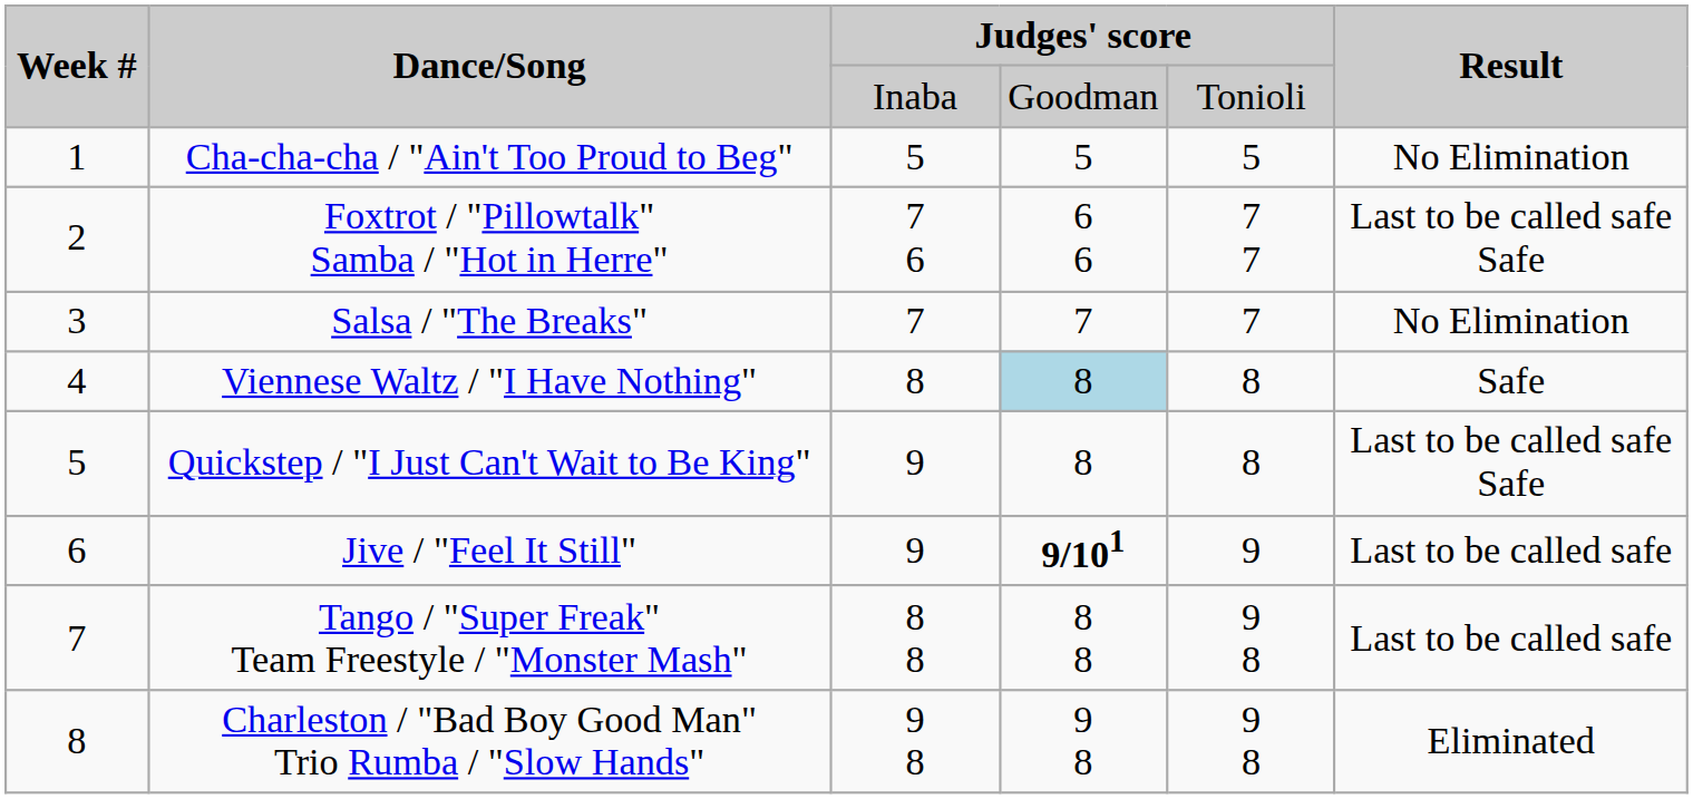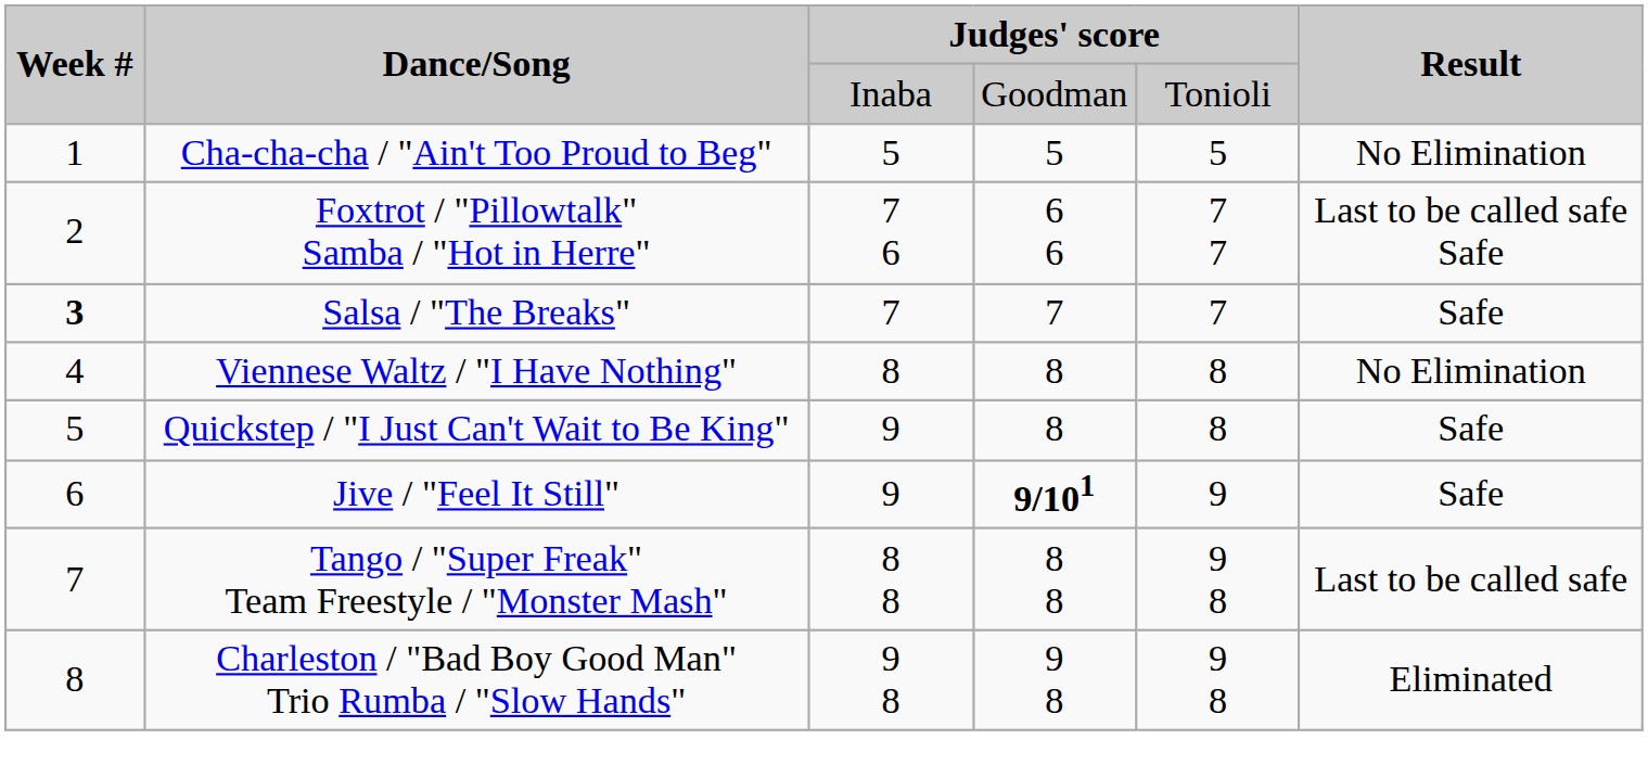 <table class="wikitable" style="text-align:center">
 <tr>
 <th rowspan="2" style="background:#ccc;">Week #</th>
 <th rowspan="2" style="background:#ccc;">Dance/Song</th>
 <th colspan="3" style="background:#ccc;">Judges' score</th>
 <th rowspan="2" style="background:#ccc;">Result</th>
 </tr>
 <tr style="background:#ccc;">
 <td style="width:10%;">Inaba</td>
 <td style="width:10%;">Goodman</td>
 <td style="width:10%;">Tonioli</td>
 </tr>
 <tr>
 <td>1</td>
 <td><a href='#'>Cha-cha-cha</a> / "<a href='#'>Ain't Too Proud to Beg</a>"</td>
 <td>5</td>
 <td>5</td>
 <td>5</td>
 <td>No Elimination</td>
 </tr>
 <tr>
 <td>2</td>
 <td><a href='#'>Foxtrot</a> / "<a href='#'>Pillowtalk</a>"<br><a href='#'>Samba</a> / "<a href='#'>Hot in Herre</a>"</td>
 <td>7<br>6</td>
 <td>6<br>6</td>
 <td>7<br>7</td>
 <td>Last to be called safe<br>Safe</td>
 </tr>
 <tr>
-<td>3</td>
+<td><strong>3</strong></td>
 <td><a href='#'>Salsa</a> / "<a href='#'>The Breaks</a>"</td>
 <td>7</td>
 <td>7</td>
 <td>7</td>
-<td>No Elimination</td>
+<td>Safe</td>
 </tr>
 <tr>
 <td>4</td>
 <td><a href='#'>Viennese Waltz</a> / "<a href='#'>I Have Nothing</a>"</td>
 <td>8</td>
-<td style="background: lightblue;">8</td>
 <td>8</td>
-<td>Safe</td>
+<td>8</td>
+<td>No Elimination</td>
 </tr>
 <tr>
 <td>5</td>
 <td><a href='#'>Quickstep</a> / "<a href='#'>I Just Can't Wait to Be King</a>"</td>
 <td>9</td>
 <td>8</td>
 <td>8</td>
-<td>Last to be called safe<br>Safe</td>
+<td>Safe</td>
 </tr>
 <tr>
 <td>6</td>
 <td><a href='#'>Jive</a> / "<a href='#'>Feel It Still</a>"</td>
 <td>9</td>
 <td><strong>9/10<sup>1</sup></strong></td>
 <td>9</td>
-<td>Last to be called safe</td>
+<td>Safe</td>
 </tr>
 <tr>
 <td>7</td>
 <td><a href='#'>Tango</a> / "<a href='#'>Super Freak</a>"<br>Team Freestyle / "<a href='#'>Monster Mash</a>"</td>
 <td>8<br>8</td>
 <td>8<br>8</td>
 <td>9<br>8</td>
 <td>Last to be called safe</td>
 </tr>
 <tr>
 <td>8</td>
 <td><a href='#'>Charleston</a> / "Bad Boy Good Man"<br>Trio <a href='#'>Rumba</a> / "<a href='#'>Slow Hands</a>"</td>
 <td>9<br>8</td>
 <td>9<br>8</td>
 <td>9<br>8</td>
 <td>Eliminated</td>
 </tr>
 </table>
